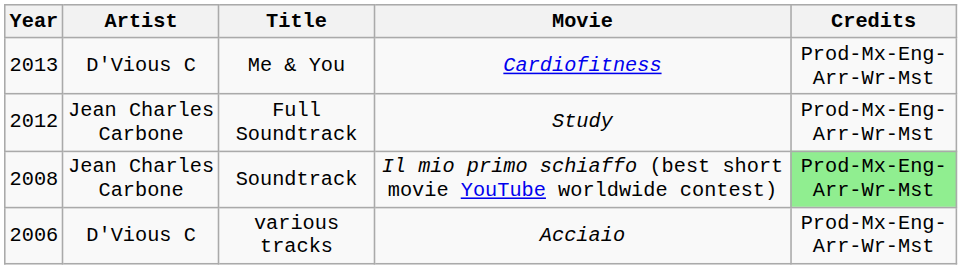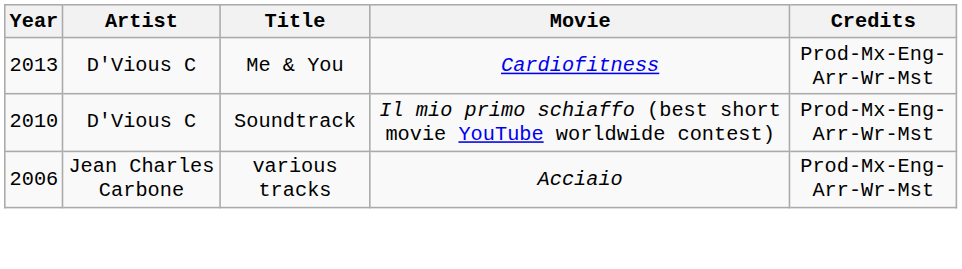 <table class="wikitable" style="text-align:center;">
 <tr>
 <th>Year</th>
 <th>Artist</th>
 <th>Title</th>
 <th>Movie</th>
 <th>Credits</th>
 </tr>
 <tr>
 <td>2013</td>
 <td>D'Vious C</td>
 <td>Me & You</td>
 <td><em><a href='#'>Cardiofitness</a></em></td>
 <td>Prod-Mx-Eng-Arr-Wr-Mst</td>
 </tr>
 <tr>
-<td>2012</td>
-<td>Jean Charles Carbone</td>
-<td>Full Soundtrack</td>
-<td><em>Study</em></td>
+<td>2010</td>
+<td>D'Vious C</td>
+<td>Soundtrack</td>
+<td><em>Il mio primo schiaffo</em> (best short movie <a href='#'>YouTube</a> worldwide contest)</td>
 <td>Prod-Mx-Eng-Arr-Wr-Mst</td>
 </tr>
 <tr>
-<td>2008</td>
+<td>2006</td>
 <td>Jean Charles Carbone</td>
-<td>Soundtrack</td>
-<td><em>Il mio primo schiaffo</em> (best short movie <a href='#'>YouTube</a> worldwide contest)</td>
-<td style="background: lightgreen;">Prod-Mx-Eng-Arr-Wr-Mst</td>
-</tr>
-<tr>
-<td>2006</td>
-<td>D'Vious C</td>
 <td>various tracks</td>
 <td><em>Acciaio</em></td>
 <td>Prod-Mx-Eng-Arr-Wr-Mst</td>
 </tr>
 </table>
